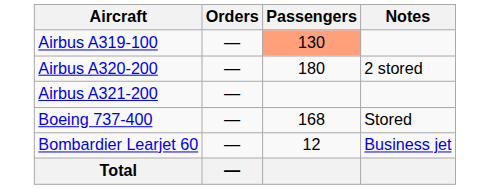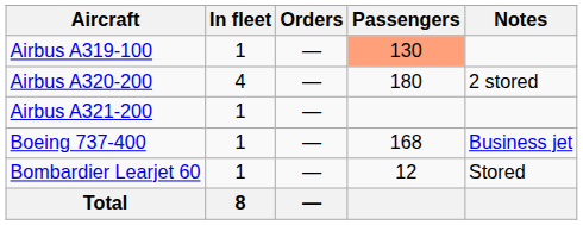 <table class="wikitable" style="margin:1em auto;">
 <tr>
 <th>Aircraft</th>
+<th>In fleet</th>
 <th>Orders</th>
 <th>Passengers</th>
 <th>Notes</th>
 </tr>
 <tr>
 <td><a href='#'>Airbus A319-100</a></td>
+<td align=center>1</td>
 <td align=center>—</td>
 <td align=center style="background: lightsalmon;">130</td>
 <td></td>
 </tr>
 <tr>
 <td><a href='#'>Airbus A320-200</a></td>
+<td align=center>4</td>
 <td align=center>—</td>
 <td align=center>180</td>
 <td>2 stored</td>
 </tr>
 <tr>
 <td><a href='#'>Airbus A321-200</a></td>
+<td align=center>1</td>
 <td align=center>—</td>
 <td align=center></td>
 <td></td>
 </tr>
 <tr>
 <td><a href='#'>Boeing 737-400</a></td>
+<td align=center>1</td>
 <td align=center>—</td>
 <td align=center>168</td>
+<td><a href='#'>Business jet</a></td>
+</tr>
+<tr>
+<td><a href='#'>Bombardier Learjet 60</a></td>
+<td align=center>1</td>
+<td align=center>—</td>
+<td align=center>12</td>
 <td>Stored</td>
 </tr>
 <tr>
-<td><a href='#'>Bombardier Learjet 60</a></td>
-<td align=center>—</td>
-<td align=center>12</td>
-<td><a href='#'>Business jet</a></td>
-</tr>
-<tr>
 <th>Total</th>
+<th>8</th>
 <th>—</th>
 <th></th>
 <th></th>
 </tr>
 </table>
